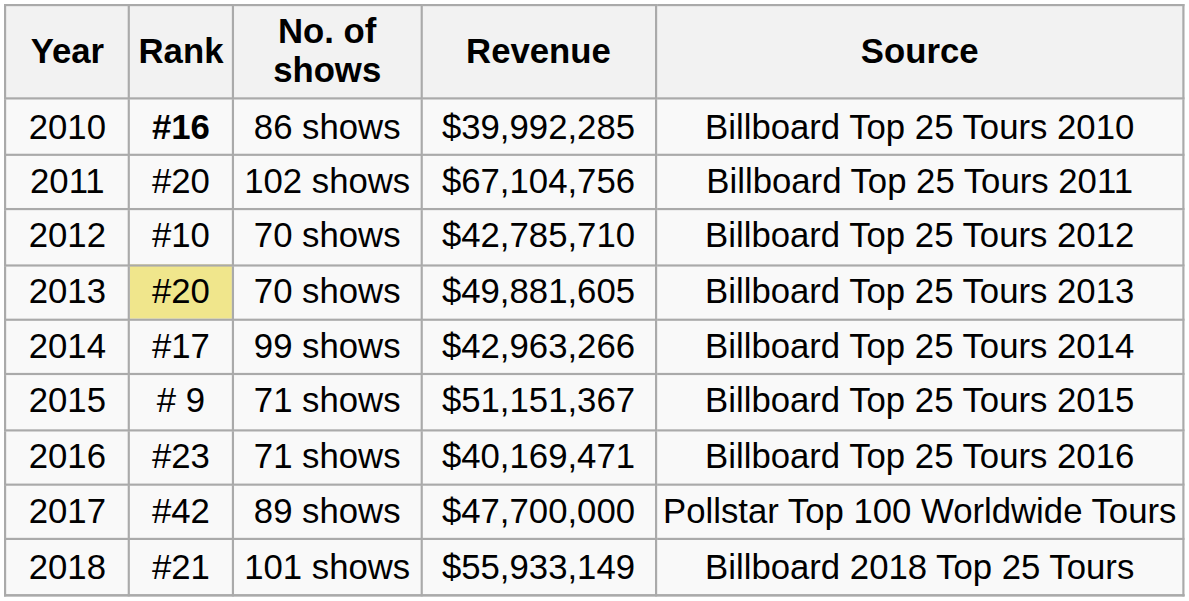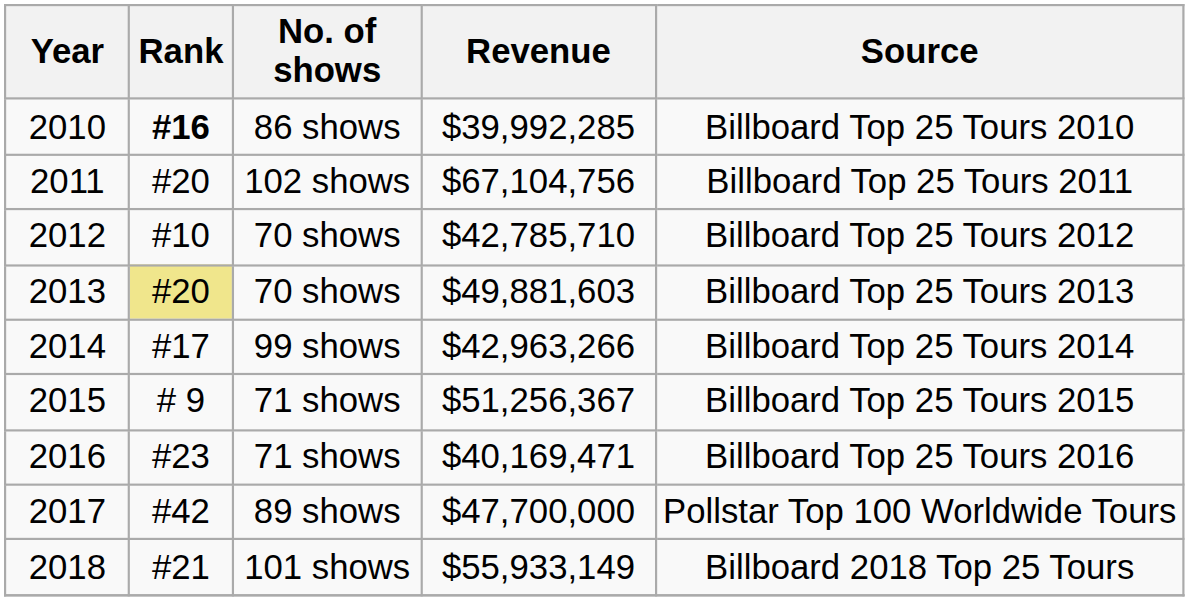 <table class="wikitable">
 <tr>
 <th style="width:50px;">Year</th>
 <th style="width:40px;">Rank</th>
 <th style="width:80px;">No. of shows</th>
 <th style="width:100px;">Revenue</th>
 <th>Source</th>
 </tr>
 <tr align=center>
 <td>2010</td>
 <td><strong>#16</strong></td>
 <td>86 shows</td>
 <td>$39,992,285</td>
 <td>Billboard Top 25 Tours 2010</td>
 </tr>
 <tr align=center>
 <td>2011</td>
 <td>#20</td>
 <td>102 shows</td>
 <td>$67,104,756</td>
 <td>Billboard Top 25 Tours 2011</td>
 </tr>
 <tr align=center>
 <td>2012</td>
 <td>#10</td>
 <td>70 shows</td>
 <td>$42,785,710</td>
 <td>Billboard Top 25 Tours 2012</td>
 </tr>
 <tr align=center>
 <td>2013</td>
 <td style="background: khaki;">#20</td>
 <td>70 shows</td>
-<td>$49,881,605</td>
+<td>$49,881,603</td>
 <td>Billboard Top 25 Tours 2013</td>
 </tr>
 <tr align=center>
 <td>2014</td>
 <td>#17</td>
 <td>99 shows</td>
 <td>$42,963,266</td>
 <td>Billboard Top 25 Tours 2014</td>
 </tr>
 <tr align=center>
 <td>2015</td>
 <td># 9</td>
 <td>71 shows</td>
-<td>$51,151,367</td>
+<td>$51,256,367</td>
 <td>Billboard Top 25 Tours 2015</td>
 </tr>
 <tr align=center>
 <td>2016</td>
 <td>#23</td>
 <td>71 shows</td>
 <td>$40,169,471</td>
 <td>Billboard Top 25 Tours 2016</td>
 </tr>
 <tr align=center>
 <td>2017</td>
 <td>#42</td>
 <td>89 shows</td>
 <td>$47,700,000</td>
 <td>Pollstar Top 100 Worldwide Tours</td>
 </tr>
 <tr align=center>
 <td>2018</td>
 <td>#21</td>
 <td>101 shows</td>
 <td>$55,933,149</td>
 <td>Billboard 2018 Top 25 Tours</td>
 </tr>
 <tr align=center>
 </tr>
 </table>
